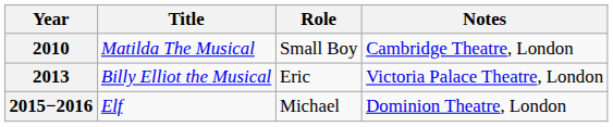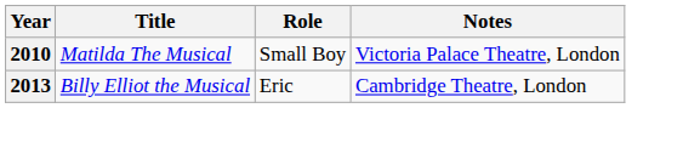 <table class="wikitable sortable plainrowheaders">
 <tr>
 <th scope="col">Year</th>
 <th scope="col">Title</th>
 <th scope="col">Role</th>
 <th scope="col" class="unsortable">Notes</th>
 </tr>
 <tr>
 <th scope="row">2010</th>
 <td><em><a href='#'>Matilda The Musical</a></em></td>
 <td>Small Boy</td>
-<td><a href='#'>Cambridge Theatre</a>, London</td>
+<td><a href='#'>Victoria Palace Theatre</a>, London</td>
 </tr>
 <tr>
 <th scope="row">2013</th>
 <td><em><a href='#'>Billy Elliot the Musical</a></em></td>
 <td>Eric</td>
-<td><a href='#'>Victoria Palace Theatre</a>, London</td>
-</tr>
-<tr>
-<th scope="row">2015−2016</th>
-<td><em><a href='#'>Elf</a></em></td>
-<td>Michael</td>
-<td><a href='#'>Dominion Theatre</a>, London</td>
+<td><a href='#'>Cambridge Theatre</a>, London</td>
 </tr>
 </table>
